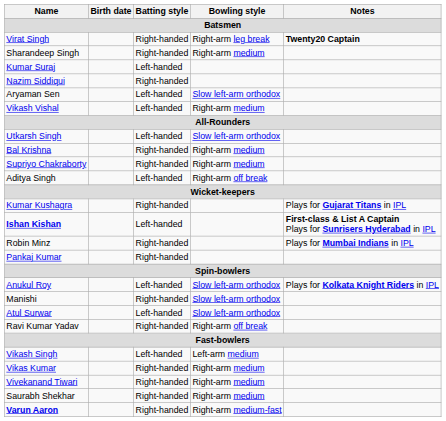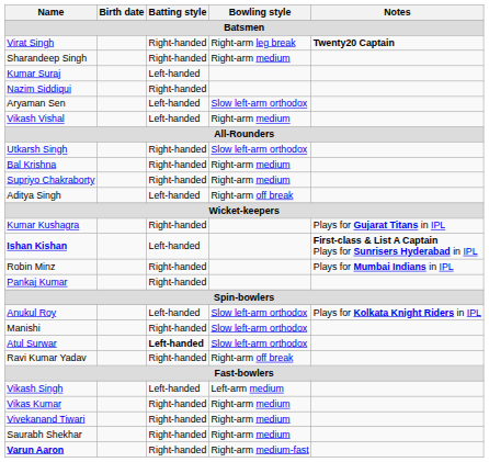 <table class="wikitable" style="font-size:90%;">
 <tr>
 <th align=center>Name</th>
 <th align=center>Birth date</th>
 <th align=center>Batting style</th>
 <th align=center>Bowling style</th>
 <th align=center>Notes</th>
 </tr>
 <tr>
 <th colspan="5" style="background: #DCDCDC" align="center">Batsmen</th>
 </tr>
 <tr>
 <td><a href='#'>Virat Singh</a></td>
 <td></td>
 <td>Right-handed</td>
 <td>Right-arm <a href='#'>leg break</a></td>
 <td><strong>Twenty20 Captain</strong></td>
 </tr>
 <tr>
 <td>Sharandeep Singh</td>
 <td></td>
 <td>Right-handed</td>
 <td>Right-arm <a href='#'>medium</a></td>
 <td></td>
 </tr>
 <tr>
 <td><a href='#'>Kumar Suraj</a></td>
 <td></td>
 <td>Left-handed</td>
 <td></td>
 <td></td>
 </tr>
 <tr>
 <td><a href='#'>Nazim Siddiqui</a></td>
 <td></td>
 <td>Right-handed</td>
 <td></td>
 <td></td>
 </tr>
 <tr>
 <td>Aryaman Sen</td>
 <td></td>
 <td>Left-handed</td>
 <td><a href='#'>Slow left-arm orthodox</a></td>
 <td></td>
 </tr>
 <tr>
 <td><a href='#'>Vikash Vishal</a></td>
 <td></td>
 <td>Left-handed</td>
 <td>Right-arm <a href='#'>medium</a></td>
 <td></td>
 </tr>
 <tr>
 <th colspan="5" style="background: #DCDCDC" align="center">All-Rounders</th>
 </tr>
 <tr>
 <td><a href='#'>Utkarsh Singh</a></td>
 <td></td>
-<td>Left-handed</td>
+<td>Right-handed</td>
 <td><a href='#'>Slow left-arm orthodox</a></td>
 <td></td>
 </tr>
 <tr>
 <td><a href='#'>Bal Krishna</a></td>
 <td></td>
 <td>Right-handed</td>
 <td>Right-arm <a href='#'>medium</a></td>
 <td></td>
 </tr>
 <tr>
 <td><a href='#'>Supriyo Chakraborty</a></td>
 <td></td>
 <td>Right-handed</td>
 <td>Right-arm <a href='#'>medium</a></td>
 <td></td>
 </tr>
 <tr>
 <td>Aditya Singh</td>
 <td></td>
 <td>Left-handed</td>
 <td>Right-arm <a href='#'>off break</a></td>
 <td></td>
 </tr>
 <tr>
 <th colspan="5" style="background: #DCDCDC" align="center">Wicket-keepers</th>
 </tr>
 <tr>
 <td><a href='#'>Kumar Kushagra</a></td>
 <td></td>
 <td>Right-handed</td>
 <td></td>
 <td>Plays for <strong><a href='#'>Gujarat Titans</a></strong> in <a href='#'>IPL</a></td>
 </tr>
 <tr>
 <td><strong><a href='#'>Ishan Kishan</a></strong></td>
 <td></td>
 <td>Left-handed</td>
 <td></td>
 <td><strong>First-class & List A Captain</strong> <br> Plays for <strong><a href='#'>Sunrisers Hyderabad</a></strong> in <a href='#'>IPL</a></td>
 </tr>
 <tr>
 <td>Robin Minz</td>
 <td></td>
 <td>Right-handed</td>
 <td></td>
 <td>Plays for <strong><a href='#'>Mumbai Indians</a></strong> in <a href='#'>IPL</a></td>
 </tr>
 <tr>
 <td><a href='#'>Pankaj Kumar</a></td>
 <td></td>
 <td>Right-handed</td>
 <td></td>
 <td></td>
 </tr>
 <tr>
 <th colspan="5" style="background: #DCDCDC" align="center">Spin-bowlers</th>
 </tr>
 <tr>
 <td><a href='#'>Anukul Roy</a></td>
 <td></td>
 <td>Left-handed</td>
 <td><a href='#'>Slow left-arm orthodox</a></td>
 <td>Plays for <strong><a href='#'>Kolkata Knight Riders</a></strong> in <a href='#'>IPL</a></td>
 </tr>
 <tr>
 <td>Manishi</td>
 <td></td>
 <td>Right-handed</td>
 <td><a href='#'>Slow left-arm orthodox</a></td>
 <td></td>
 </tr>
 <tr>
 <td><a href='#'>Atul Surwar</a></td>
 <td></td>
-<td>Left-handed</td>
+<td><strong>Left-handed</strong></td>
 <td><a href='#'>Slow left-arm orthodox</a></td>
 <td></td>
 </tr>
 <tr>
 <td>Ravi Kumar Yadav</td>
 <td></td>
 <td>Right-handed</td>
 <td>Right-arm <a href='#'>off break</a></td>
 <td></td>
 </tr>
 <tr>
 <th colspan="5" style="background: #DCDCDC" align="center">Fast-bowlers</th>
 </tr>
 <tr>
 <td><a href='#'>Vikash Singh</a></td>
 <td></td>
 <td>Left-handed</td>
 <td>Left-arm <a href='#'>medium</a></td>
 <td></td>
 </tr>
 <tr>
 <td><a href='#'>Vikas Kumar</a></td>
 <td></td>
 <td>Right-handed</td>
 <td>Right-arm <a href='#'>medium</a></td>
 <td></td>
 </tr>
 <tr>
 <td><a href='#'>Vivekanand Tiwari</a></td>
 <td></td>
 <td>Right-handed</td>
 <td>Right-arm <a href='#'>medium</a></td>
 <td></td>
 </tr>
 <tr>
 <td>Saurabh Shekhar</td>
 <td></td>
 <td>Right-handed</td>
 <td>Right-arm <a href='#'>medium</a></td>
 <td></td>
 </tr>
 <tr>
 <td><strong><a href='#'>Varun Aaron</a></strong></td>
 <td></td>
 <td>Right-handed</td>
 <td>Right-arm <a href='#'>medium-fast</a></td>
 <td></td>
 </tr>
 </table>
